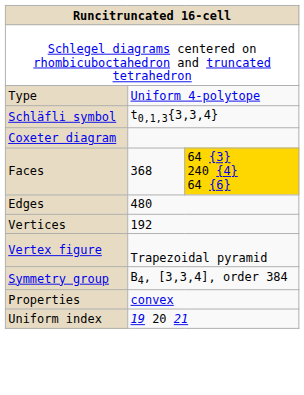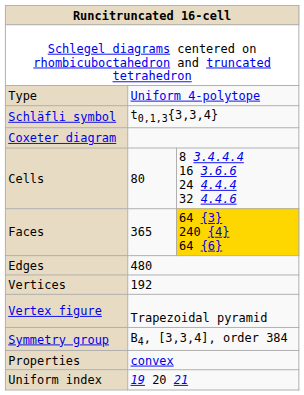 <table class="wikitable" style="float:right; margin-left:8px; width:320px">
 <tr>
 <td bgcolor=#e7dcc3 align=center colspan=3><strong>Runcitruncated 16-cell</strong></td>
 </tr>
 <tr>
 <td bgcolor=#ffffff align=center colspan=3><br><a href='#'>Schlegel diagrams</a> centered on<br><a href='#'>rhombicuboctahedron</a> and <a href='#'>truncated tetrahedron</a></td>
 </tr>
 <tr>
 <td bgcolor=#e7dcc3>Type</td>
 <td colspan=2><a href='#'>Uniform 4-polytope</a></td>
 </tr>
 <tr>
 <td bgcolor=#e7dcc3><a href='#'>Schläfli symbol</a></td>
 <td colspan=2>t<sub>0,1,3</sub>{3,3,4}</td>
 </tr>
 <tr>
 <td bgcolor=#e7dcc3><a href='#'>Coxeter diagram</a></td>
 <td colspan=2></td>
 </tr>
 <tr>
+<td bgcolor=#e7dcc3>Cells</td>
+<td>80</td>
+<td>8 <a href='#'><em>3.4.4.4</em></a> <br>16 <a href='#'><em>3.6.6</em></a> <br>24 <a href='#'><em>4.4.4</em></a> <br>32 <a href='#'><em>4.4.6</em></a> </td>
+</tr>
+<tr>
 <td bgcolor=#e7dcc3>Faces</td>
-<td>368</td>
+<td>365</td>
 <td style="background: gold;">64 <a href='#'>{3}</a><br>240 <a href='#'>{4}</a><br>64 <a href='#'>{6}</a></td>
 </tr>
 <tr>
 <td bgcolor=#e7dcc3>Edges</td>
 <td colspan=2>480</td>
 </tr>
 <tr>
 <td bgcolor=#e7dcc3>Vertices</td>
 <td colspan=2>192</td>
 </tr>
 <tr>
 <td bgcolor=#e7dcc3><a href='#'>Vertex figure</a></td>
 <td colspan=2><br>Trapezoidal pyramid</td>
 </tr>
 <tr>
 <td bgcolor=#e7dcc3><a href='#'>Symmetry group</a></td>
 <td colspan=2>B<sub>4</sub>, [3,3,4], order 384</td>
 </tr>
 <tr>
 <td bgcolor=#e7dcc3>Properties</td>
 <td colspan=2><a href='#'>convex</a></td>
 </tr>
 <tr>
 <td bgcolor=#e7dcc3>Uniform index</td>
 <td colspan=2><em><a href='#'>19</a></em> 20 <em><a href='#'>21</a></em></td>
 </tr>
 </table>
